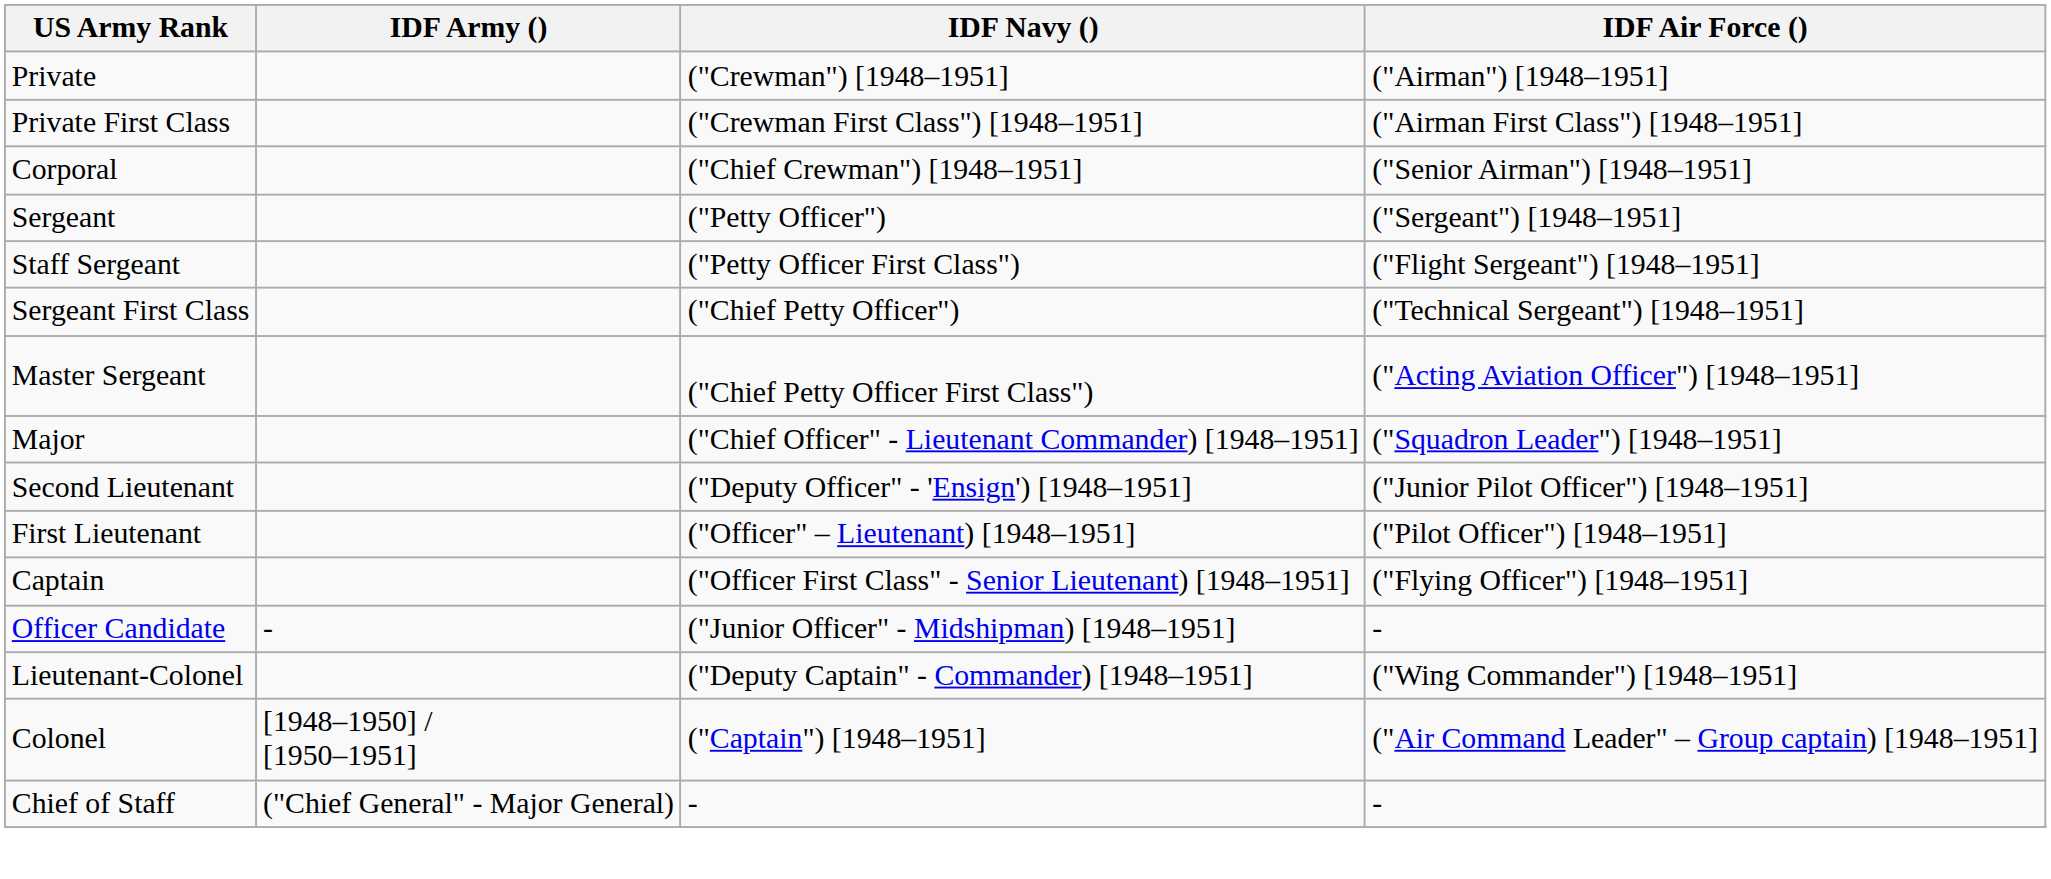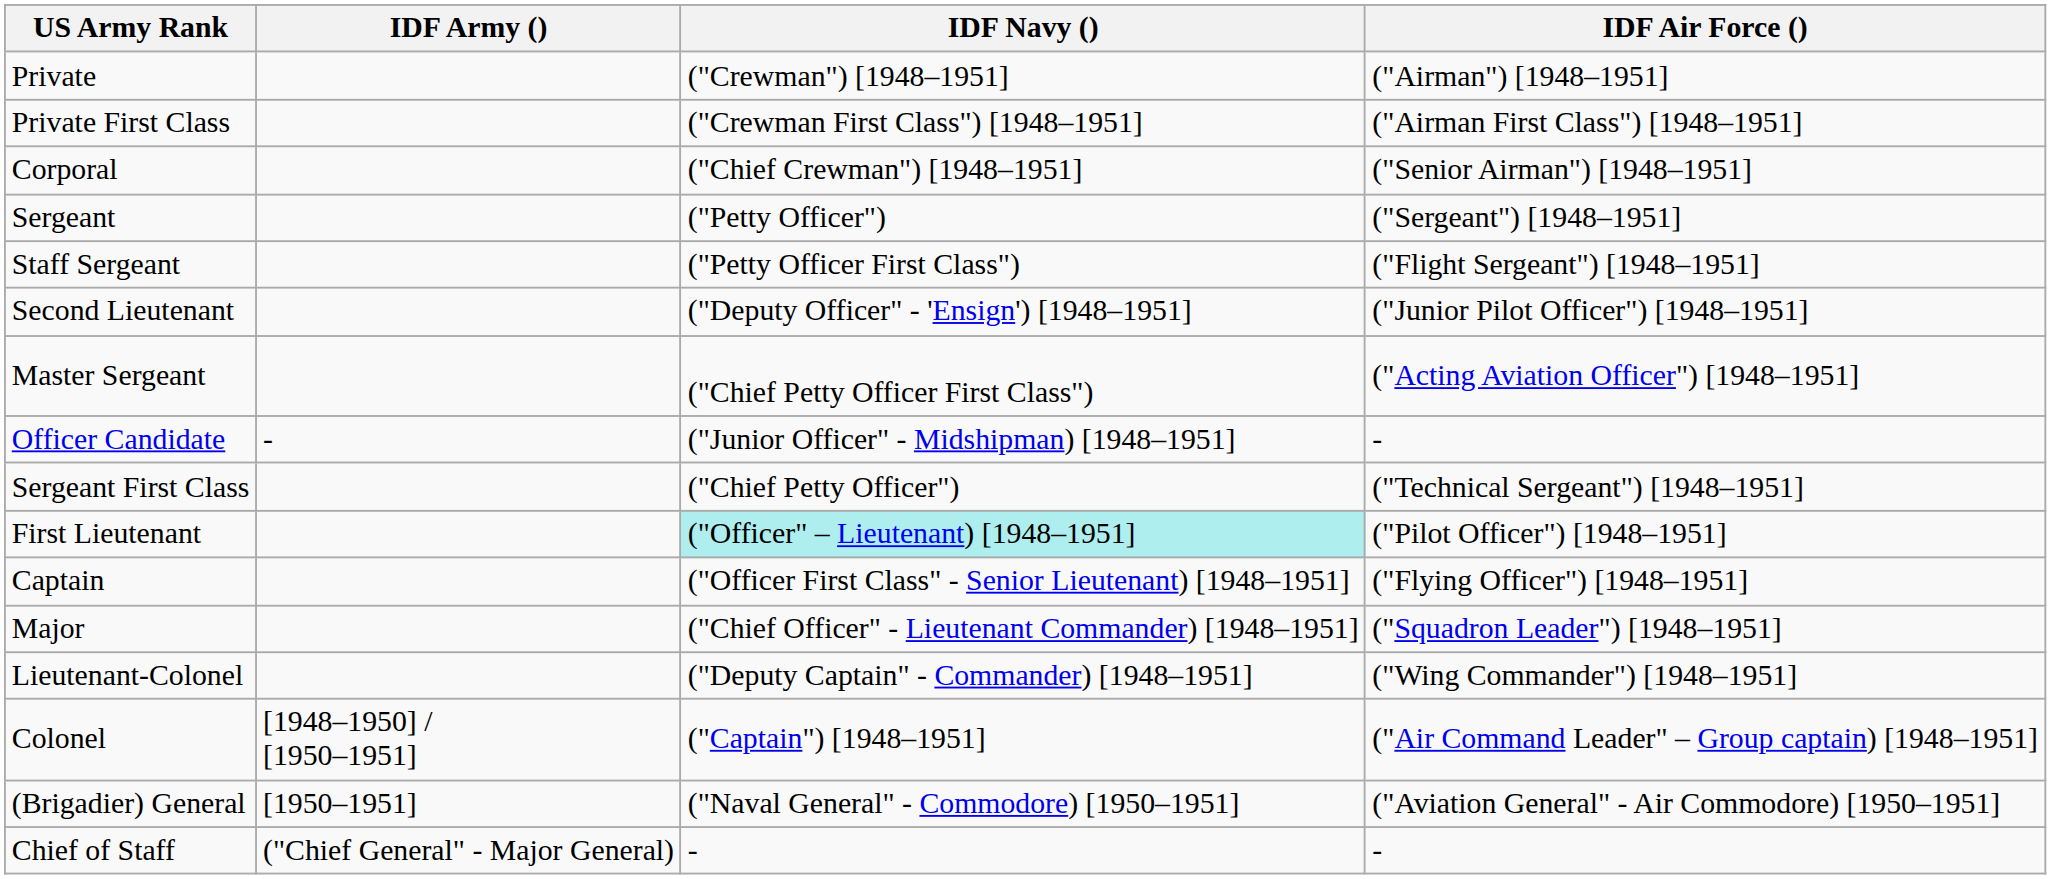 <table class="wikitable">
 <tr>
 <th>US Army Rank</th>
 <th>IDF Army ()</th>
 <th>IDF Navy ()</th>
 <th>IDF Air Force ()</th>
 </tr>
 <tr>
 <td>Private</td>
 <td></td>
 <td> ("Crewman") [1948–1951]</td>
 <td> ("Airman") [1948–1951]</td>
 </tr>
 <tr>
 <td>Private First Class</td>
 <td></td>
 <td> ("Crewman First Class") [1948–1951]</td>
 <td> ("Airman First Class") [1948–1951]</td>
 </tr>
 <tr>
 <td>Corporal</td>
 <td></td>
 <td> ("Chief Crewman") [1948–1951]</td>
 <td> ("Senior Airman") [1948–1951]</td>
 </tr>
 <tr>
 <td>Sergeant</td>
 <td></td>
 <td> ("Petty Officer")</td>
 <td> ("Sergeant") [1948–1951]</td>
 </tr>
 <tr>
 <td>Staff Sergeant</td>
 <td></td>
 <td> ("Petty Officer First Class")</td>
 <td> ("Flight Sergeant") [1948–1951]</td>
 </tr>
 <tr>
-<td>Sergeant First Class</td>
+<td>Second Lieutenant</td>
 <td></td>
-<td> ("Chief Petty Officer")</td>
-<td> ("Technical Sergeant") [1948–1951]</td>
+<td> ("Deputy Officer" - '<a href='#'>Ensign</a>') [1948–1951]</td>
+<td> ("Junior Pilot Officer") [1948–1951]</td>
 </tr>
 <tr>
 <td>Master Sergeant</td>
 <td></td>
 <td> <br>("Chief Petty Officer First Class")</td>
 <td> ("<a href='#'>Acting Aviation Officer</a>") [1948–1951]</td>
 </tr>
 <tr>
-<td>Major</td>
-<td></td>
-<td> ("Chief Officer" - <a href='#'>Lieutenant Commander</a>) [1948–1951]</td>
-<td> ("<a href='#'>Squadron Leader</a>") [1948–1951]</td>
+<td><a href='#'>Officer Candidate</a></td>
+<td>-</td>
+<td> ("Junior Officer" - <a href='#'>Midshipman</a>) [1948–1951]</td>
+<td>-</td>
 </tr>
 <tr>
-<td>Second Lieutenant</td>
+<td>Sergeant First Class</td>
 <td></td>
-<td> ("Deputy Officer" - '<a href='#'>Ensign</a>') [1948–1951]</td>
-<td> ("Junior Pilot Officer") [1948–1951]</td>
+<td> ("Chief Petty Officer")</td>
+<td> ("Technical Sergeant") [1948–1951]</td>
 </tr>
 <tr>
 <td>First Lieutenant</td>
 <td></td>
-<td> ("Officer" – <a href='#'>Lieutenant</a>) [1948–1951]</td>
+<td style="background: paleturquoise;"> ("Officer" – <a href='#'>Lieutenant</a>) [1948–1951]</td>
 <td> ("Pilot Officer") [1948–1951]</td>
 </tr>
 <tr>
 <td>Captain</td>
 <td></td>
 <td> ("Officer First Class" - <a href='#'>Senior Lieutenant</a>) [1948–1951]</td>
 <td> ("Flying Officer") [1948–1951]</td>
 </tr>
 <tr>
-<td><a href='#'>Officer Candidate</a></td>
-<td>-</td>
-<td> ("Junior Officer" - <a href='#'>Midshipman</a>) [1948–1951]</td>
-<td>-</td>
+<td>Major</td>
+<td></td>
+<td> ("Chief Officer" - <a href='#'>Lieutenant Commander</a>) [1948–1951]</td>
+<td> ("<a href='#'>Squadron Leader</a>") [1948–1951]</td>
 </tr>
 <tr>
 <td>Lieutenant-Colonel</td>
 <td></td>
 <td> ("Deputy Captain" - <a href='#'>Commander</a>) [1948–1951]</td>
 <td> ("Wing Commander") [1948–1951]</td>
 </tr>
 <tr>
 <td>Colonel</td>
 <td> [1948–1950] /<br>  [1950–1951]</td>
 <td> ("<a href='#'>Captain</a>") [1948–1951]</td>
 <td> ("<a href='#'>Air Command</a> Leader" – <a href='#'>Group captain</a>) [1948–1951]</td>
 </tr>
 <tr>
+<td>(Brigadier) General</td>
+<td> [1950–1951]</td>
+<td> ("Naval General" - <a href='#'>Commodore</a>) [1950–1951]</td>
+<td> ("Aviation General" - Air Commodore) [1950–1951]</td>
+</tr>
+<tr>
 <td>Chief of Staff</td>
 <td> ("Chief General" - Major General)</td>
 <td>-</td>
 <td>-</td>
 </tr>
 </table>
